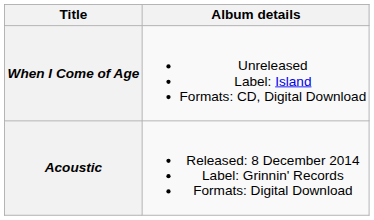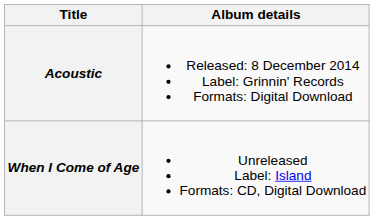 <table class="wikitable plainrowheaders" style="text-align:center;">
 <tr>
 <th scope="col">Title</th>
 <th scope="col">Album details</th>
 </tr>
 <tr>
+<th scope="row"><em>Acoustic</em></th>
+<td><br><ul><li>Released: 8 December 2014</li><li>Label: Grinnin' Records</li><li>Formats: Digital Download</li></ul></td>
+</tr>
+<tr>
 <th scope="row"><em>When I Come of Age</em></th>
 <td><br><ul><li>Unreleased</li><li>Label: <a href='#'>Island</a></li><li>Formats: CD, Digital Download</li></ul></td>
 </tr>
-<tr>
-<th scope="row"><em>Acoustic</em></th>
-<td><br><ul><li>Released: 8 December 2014</li><li>Label: Grinnin' Records</li><li>Formats: Digital Download</li></ul></td>
-</tr>
 </table>
